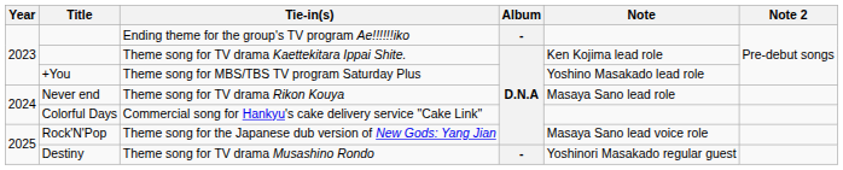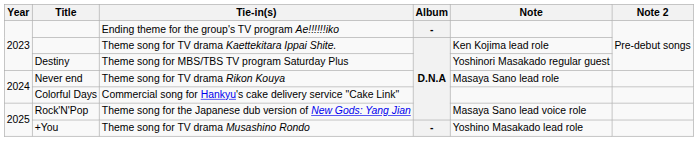 <table class="wikitable">
 <tr>
 <th>Year</th>
 <th>Title</th>
 <th>Tie-in(s)</th>
 <th>Album</th>
 <th>Note</th>
 <th>Note 2</th>
 </tr>
 <tr>
 <td rowspan="3">2023</td>
 <td></td>
 <td>Ending theme for the group's TV program <em>Ae!!!!!!iko</em></td>
 <th>-</th>
 <td></td>
 <td rowspan="3">Pre-debut songs</td>
 </tr>
 <tr>
 <td></td>
 <td>Theme song for TV drama <em>Kaettekitara Ippai Shite.</em></td>
 <th rowspan="5">D.N.A</th>
 <td>Ken Kojima lead role</td>
 </tr>
 <tr>
-<td>+You</td>
+<td>Destiny</td>
 <td>Theme song for MBS/TBS TV program Saturday Plus</td>
-<td>Yoshino Masakado lead role</td>
+<td>Yoshinori Masakado regular guest</td>
 </tr>
 <tr>
 <td rowspan="2">2024</td>
 <td>Never end</td>
 <td>Theme song for TV drama <em>Rikon Kouya</em></td>
 <td>Masaya Sano lead role</td>
 <td></td>
 </tr>
 <tr>
 <td>Colorful Days</td>
 <td>Commercial song for <a href='#'>Hankyu</a>'s cake delivery service "Cake Link"</td>
 <td></td>
 <td></td>
 </tr>
 <tr>
 <td rowspan="2">2025</td>
 <td>Rock'N'Pop</td>
 <td>Theme song for the Japanese dub version of <a href='#'><em>New Gods: Yang Jian</em></a></td>
 <td>Masaya Sano lead voice role</td>
 <td></td>
 </tr>
 <tr>
-<td>Destiny</td>
+<td>+You</td>
 <td>Theme song for TV drama <em>Musashino Rondo</em></td>
 <th>-</th>
-<td>Yoshinori Masakado regular guest</td>
+<td>Yoshino Masakado lead role</td>
 <td></td>
 </tr>
 </table>
